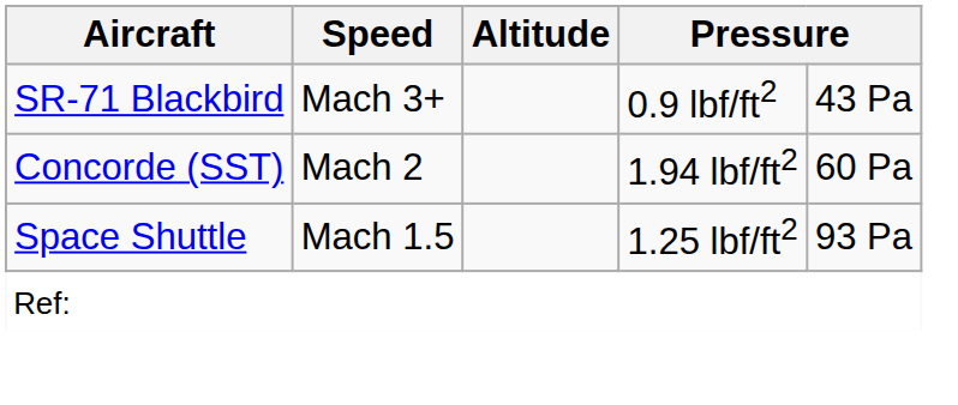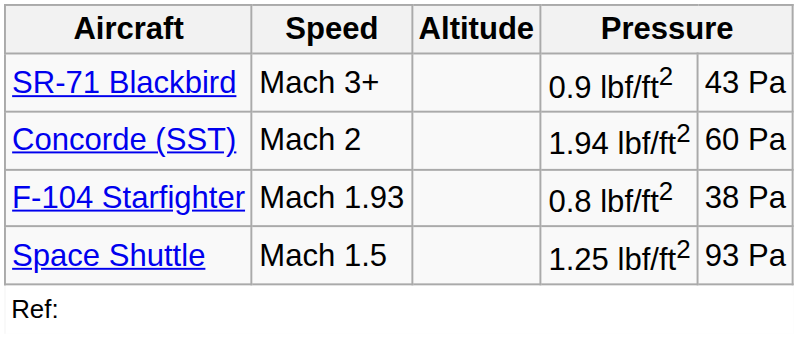 <table class="wikitable" style="border:0">
 <tr>
 <th>Aircraft</th>
 <th>Speed</th>
 <th>Altitude</th>
 <th colspan="2">Pressure</th>
 </tr>
 <tr>
 <td><a href='#'>SR-71 Blackbird</a></td>
 <td>Mach 3+</td>
 <td></td>
 <td>0.9 lbf/ft<sup>2</sup></td>
 <td>43 Pa</td>
 </tr>
 <tr>
 <td><a href='#'>Concorde (SST)</a></td>
 <td>Mach 2</td>
 <td></td>
 <td>1.94 lbf/ft<sup>2</sup></td>
 <td>60 Pa</td>
 </tr>
 <tr>
+<td><a href='#'>F-104 Starfighter</a></td>
+<td>Mach 1.93</td>
+<td></td>
+<td>0.8 lbf/ft<sup>2</sup></td>
+<td>38 Pa</td>
+</tr>
+<tr>
 <td><a href='#'>Space Shuttle</a></td>
 <td>Mach 1.5</td>
 <td></td>
 <td>1.25 lbf/ft<sup>2</sup></td>
 <td>93 Pa</td>
 </tr>
 <tr>
 <td colspan=5 style="background:white;border:0"><small>Ref:</small></td>
 </tr>
 </table>
